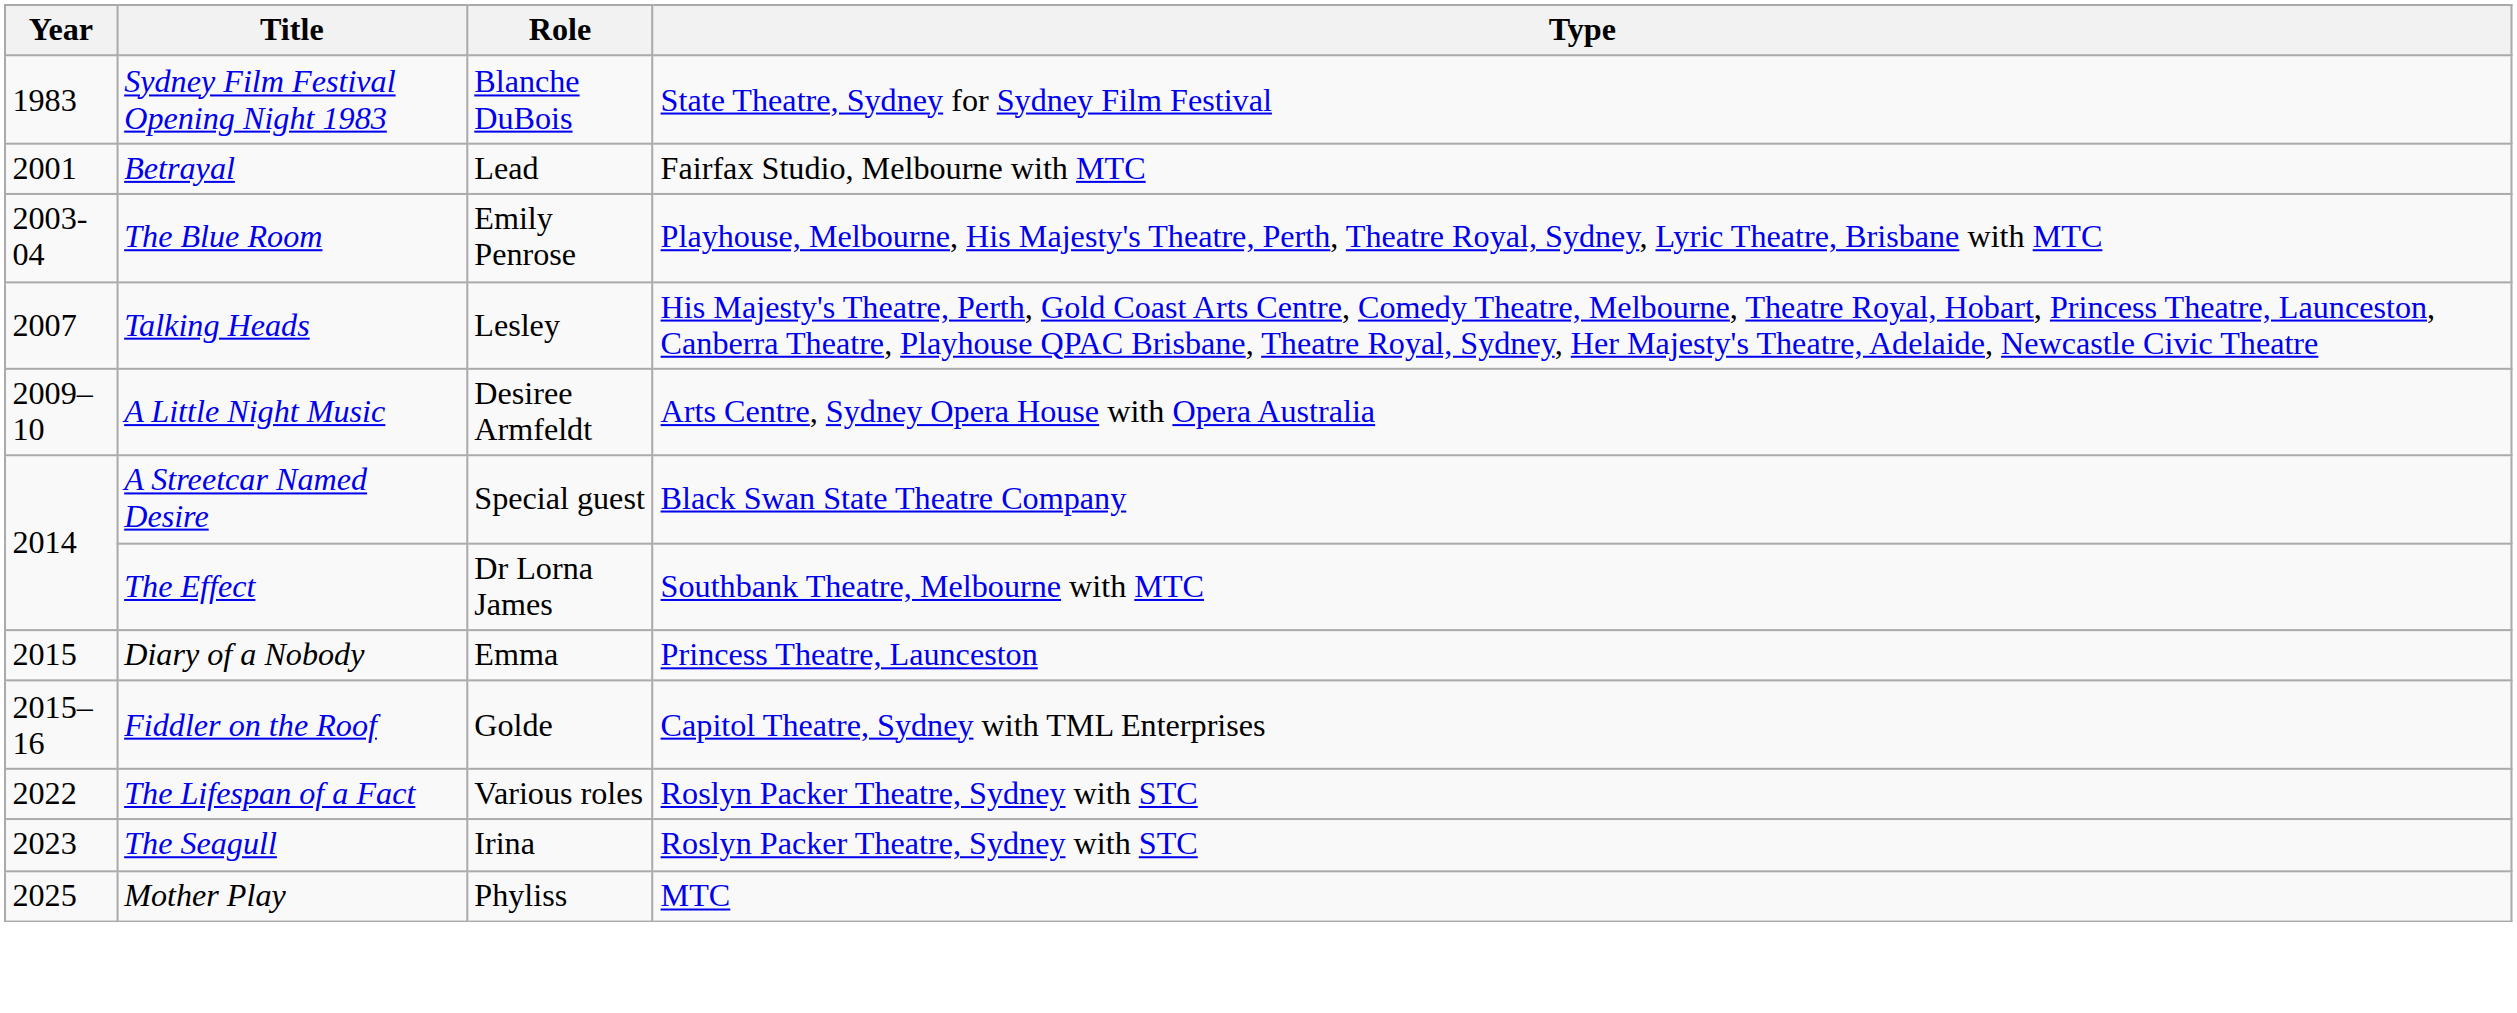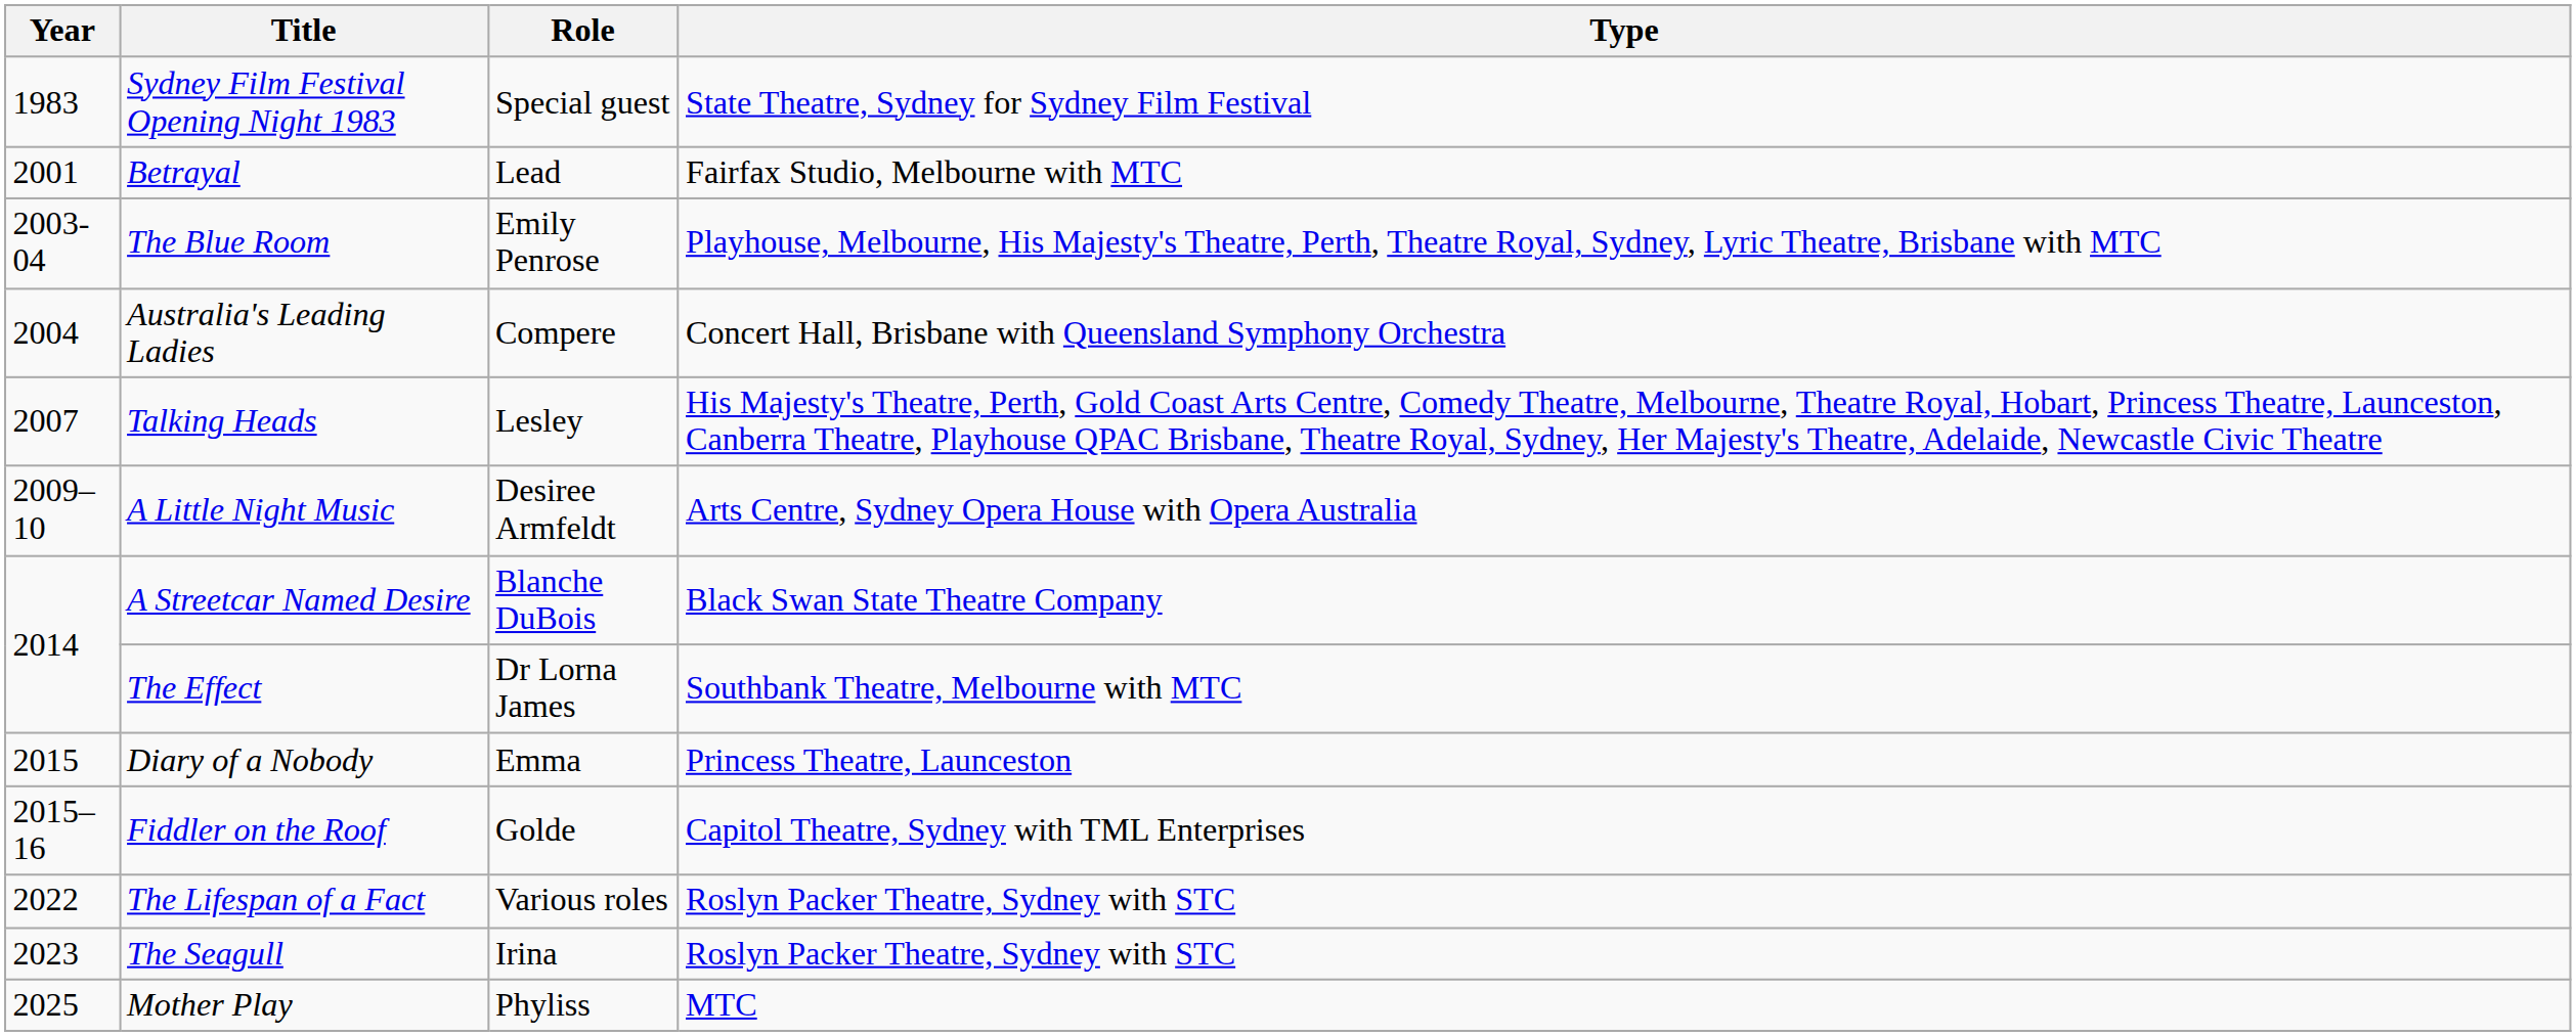 <table class="wikitable plainrowheaders sortable">
 <tr>
 <th>Year</th>
 <th>Title</th>
 <th>Role</th>
 <th>Type</th>
 </tr>
 <tr>
 <td>1983</td>
 <td><em><a href='#'>Sydney Film Festival Opening Night 1983</a></em></td>
-<td><a href='#'>Blanche DuBois</a></td>
+<td>Special guest</td>
 <td><a href='#'>State Theatre, Sydney</a> for <a href='#'>Sydney Film Festival</a></td>
 </tr>
 <tr>
 <td>2001</td>
 <td><em><a href='#'>Betrayal</a></em></td>
 <td>Lead</td>
 <td>Fairfax Studio, Melbourne with <a href='#'>MTC</a></td>
 </tr>
 <tr>
 <td>2003-04</td>
 <td><em><a href='#'>The Blue Room</a></em></td>
 <td>Emily Penrose</td>
 <td><a href='#'>Playhouse, Melbourne</a>, <a href='#'>His Majesty's Theatre, Perth</a>, <a href='#'>Theatre Royal, Sydney</a>, <a href='#'>Lyric Theatre, Brisbane</a> with <a href='#'>MTC</a></td>
+</tr>
+<tr>
+<td>2004</td>
+<td><em>Australia's Leading Ladies</em></td>
+<td>Compere</td>
+<td>Concert Hall, Brisbane with <a href='#'>Queensland Symphony Orchestra</a></td>
 </tr>
 <tr>
 <td>2007</td>
 <td><em><a href='#'>Talking Heads</a></em></td>
 <td>Lesley</td>
 <td><a href='#'>His Majesty's Theatre, Perth</a>, <a href='#'>Gold Coast Arts Centre</a>, <a href='#'>Comedy Theatre, Melbourne</a>, <a href='#'>Theatre Royal, Hobart</a>, <a href='#'>Princess Theatre, Launceston</a>, <a href='#'>Canberra Theatre</a>, <a href='#'>Playhouse QPAC Brisbane</a>, <a href='#'>Theatre Royal, Sydney</a>, <a href='#'>Her Majesty's Theatre, Adelaide</a>, <a href='#'>Newcastle Civic Theatre</a></td>
 </tr>
 <tr>
 <td>2009–10</td>
 <td><em><a href='#'>A Little Night Music</a></em></td>
 <td>Desiree Armfeldt</td>
 <td><a href='#'>Arts Centre</a>, <a href='#'>Sydney Opera House</a> with <a href='#'>Opera Australia</a></td>
 </tr>
 <tr>
 <td rowspan="2">2014</td>
 <td><em><a href='#'>A Streetcar Named Desire</a></em></td>
-<td>Special guest</td>
+<td><a href='#'>Blanche DuBois</a></td>
 <td><a href='#'>Black Swan State Theatre Company</a></td>
 </tr>
 <tr>
 <td><em><a href='#'>The Effect</a></em></td>
 <td>Dr Lorna James</td>
 <td><a href='#'>Southbank Theatre, Melbourne</a> with <a href='#'>MTC</a></td>
 </tr>
 <tr>
 <td>2015</td>
 <td><em>Diary of a Nobody</em></td>
 <td>Emma</td>
 <td><a href='#'>Princess Theatre, Launceston</a></td>
 </tr>
 <tr>
 <td>2015–16</td>
 <td><em><a href='#'>Fiddler on the Roof</a></em></td>
 <td>Golde</td>
 <td><a href='#'>Capitol Theatre, Sydney</a> with TML Enterprises</td>
 </tr>
 <tr>
 <td>2022</td>
 <td><em><a href='#'>The Lifespan of a Fact</a></em></td>
 <td>Various roles</td>
 <td><a href='#'>Roslyn Packer Theatre, Sydney</a> with <a href='#'>STC</a></td>
 </tr>
 <tr>
 <td>2023</td>
 <td><em><a href='#'>The Seagull</a></em></td>
 <td>Irina</td>
 <td><a href='#'>Roslyn Packer Theatre, Sydney</a> with <a href='#'>STC</a></td>
 </tr>
 <tr>
 <td>2025</td>
 <td><em>Mother Play</em></td>
 <td>Phyliss</td>
 <td><a href='#'>MTC</a></td>
 </tr>
 </table>
